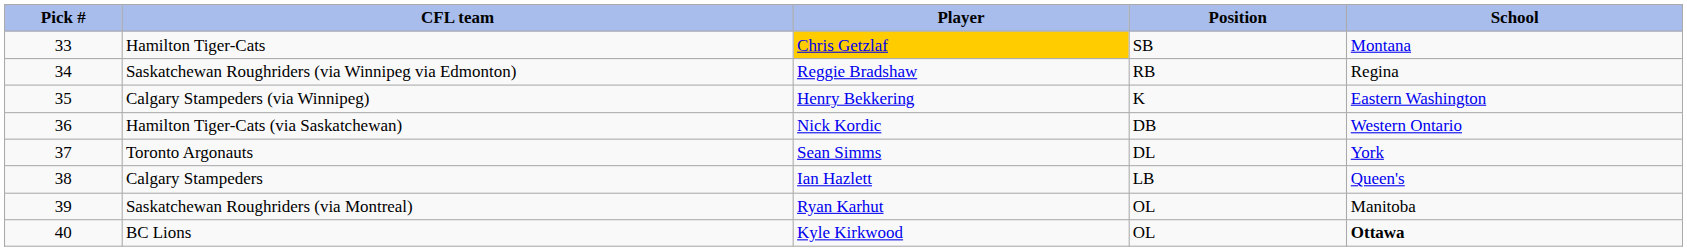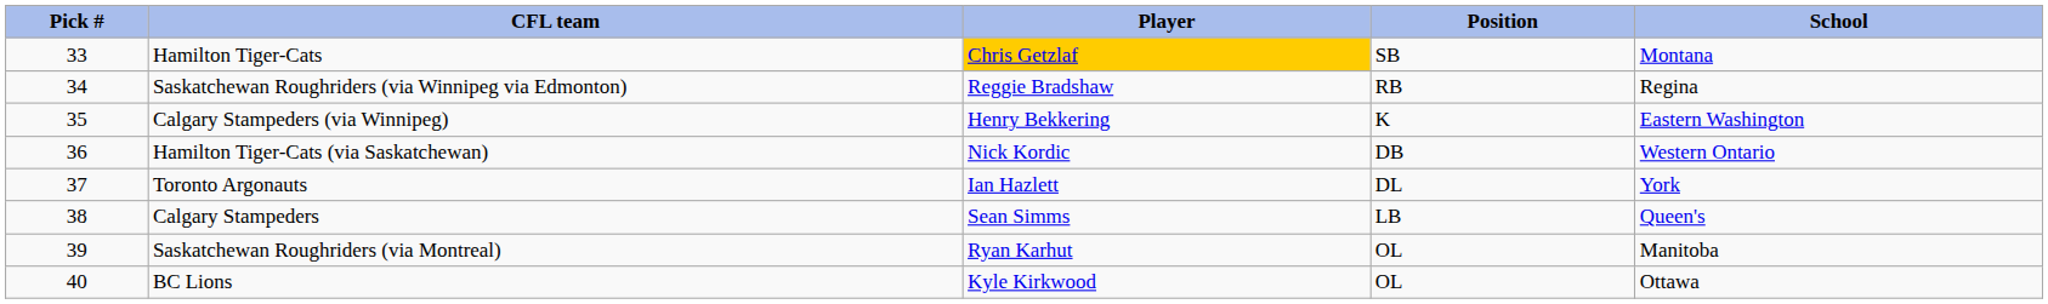 <table class="wikitable" style="width: 100%">
 <tr>
 <th style="background:#A8BDEC;" width=7%>Pick #</th>
 <th width=40% style="background:#A8BDEC;">CFL team</th>
 <th width=20% style="background:#A8BDEC;">Player</th>
 <th width=13% style="background:#A8BDEC;">Position</th>
 <th width=20% style="background:#A8BDEC;">School</th>
 </tr>
 <tr>
 <td align=center>33</td>
 <td>Hamilton Tiger-Cats</td>
 <td bgcolor="#FFCC00"><a href='#'>Chris Getzlaf</a></td>
 <td>SB</td>
 <td><a href='#'>Montana</a></td>
 </tr>
 <tr>
 <td align=center>34</td>
 <td>Saskatchewan Roughriders (via Winnipeg via Edmonton)</td>
 <td><a href='#'>Reggie Bradshaw</a></td>
 <td>RB</td>
 <td>Regina</td>
 </tr>
 <tr>
 <td align=center>35</td>
 <td>Calgary Stampeders (via Winnipeg)</td>
 <td><a href='#'>Henry Bekkering</a></td>
 <td>K</td>
 <td><a href='#'>Eastern Washington</a></td>
 </tr>
 <tr>
 <td align=center>36</td>
 <td>Hamilton Tiger-Cats (via Saskatchewan)</td>
 <td><a href='#'>Nick Kordic</a></td>
 <td>DB</td>
 <td><a href='#'>Western Ontario</a></td>
 </tr>
 <tr>
 <td align=center>37</td>
 <td>Toronto Argonauts</td>
-<td><a href='#'>Sean Simms</a></td>
+<td><a href='#'>Ian Hazlett</a></td>
 <td>DL</td>
 <td><a href='#'>York</a></td>
 </tr>
 <tr>
 <td align=center>38</td>
 <td>Calgary Stampeders</td>
-<td><a href='#'>Ian Hazlett</a></td>
+<td><a href='#'>Sean Simms</a></td>
 <td>LB</td>
 <td><a href='#'>Queen's</a></td>
 </tr>
 <tr>
 <td align=center>39</td>
 <td>Saskatchewan Roughriders (via Montreal)</td>
 <td><a href='#'>Ryan Karhut</a></td>
 <td>OL</td>
 <td>Manitoba</td>
 </tr>
 <tr>
 <td align=center>40</td>
 <td>BC Lions</td>
 <td><a href='#'>Kyle Kirkwood</a></td>
 <td>OL</td>
-<td><strong>Ottawa</strong></td>
+<td>Ottawa</td>
 </tr>
 </table>
